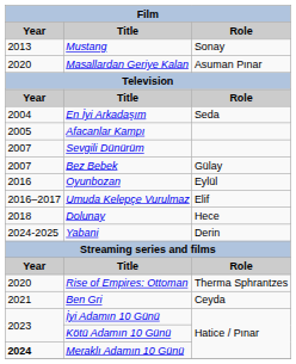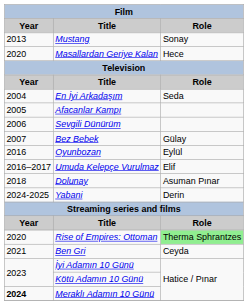 <table class="wikitable" style="font-size:90%">
 <tr>
 <th colspan="3" style="background:LightSteelBlue">Film</th>
 </tr>
 <tr>
 <th style="background:#CCCCCC">Year</th>
 <th style="background:#CCCCCC">Title</th>
 <th style="background:#CCCCCC">Role</th>
 </tr>
 <tr>
 <td>2013</td>
 <td><em><a href='#'>Mustang</a></em></td>
 <td>Sonay</td>
 </tr>
 <tr>
 <td>2020</td>
 <td><em><a href='#'>Masallardan Geriye Kalan</a></em></td>
-<td>Asuman Pınar</td>
+<td>Hece</td>
 </tr>
 <tr>
 <th colspan="3" style="background:LightSteelBlue">Television</th>
 </tr>
 <tr>
 <th style="background:#CCCCCC">Year</th>
 <th style="background:#CCCCCC">Title</th>
 <th style="background:#CCCCCC">Role</th>
 </tr>
 <tr>
 <td>2004</td>
 <td><em><a href='#'>En İyi Arkadaşım</a></em></td>
 <td>Seda</td>
 </tr>
 <tr>
 <td>2005</td>
 <td><em><a href='#'>Afacanlar Kampı</a></em></td>
 <td></td>
 </tr>
 <tr>
-<td>2007</td>
+<td>2006</td>
 <td><em><a href='#'>Sevgili Dünürüm</a></em></td>
 <td></td>
 </tr>
 <tr>
 <td>2007</td>
 <td><em><a href='#'>Bez Bebek</a></em></td>
 <td>Gülay</td>
 </tr>
 <tr>
 <td>2016</td>
 <td><em><a href='#'>Oyunbozan</a></em></td>
 <td>Eylül</td>
 </tr>
 <tr>
 <td>2016–2017</td>
 <td><em><a href='#'>Umuda Kelepçe Vurulmaz</a></em></td>
 <td>Elif</td>
 </tr>
 <tr>
 <td>2018</td>
 <td><em><a href='#'>Dolunay</a></em></td>
-<td>Hece</td>
+<td>Asuman Pınar</td>
 </tr>
 <tr>
 <td>2024-2025</td>
 <td><em><a href='#'>Yabani</a></em></td>
 <td>Derin</td>
 </tr>
 <tr>
 <th colspan="4" style="background:LightSteelBlue">Streaming series and films</th>
 </tr>
 <tr>
 <th style="background:#CCCCCC">Year</th>
 <th style="background:#CCCCCC">Title</th>
 <th style="background:#CCCCCC">Role</th>
 </tr>
 <tr>
 <td>2020</td>
 <td><em><a href='#'>Rise of Empires: Ottoman</a></em></td>
-<td>Therma Sphrantzes</td>
+<td style="background: lightgreen;">Therma Sphrantzes</td>
 </tr>
 <tr>
 <td>2021</td>
 <td><em><a href='#'>Ben Gri</a></em></td>
 <td>Ceyda</td>
 </tr>
 <tr>
 <td rowspan="2">2023</td>
 <td><em><a href='#'>İyi Adamın 10 Günü</a></em></td>
 <td rowspan="3">Hatice / Pınar</td>
 </tr>
 <tr>
 <td><em><a href='#'>Kötü Adamın 10 Günü</a></em></td>
 </tr>
 <tr>
 <td><strong>2024</strong></td>
 <td><em><a href='#'>Meraklı Adamın 10 Günü</a></em></td>
 </tr>
 <tr>
 </tr>
 </table>
